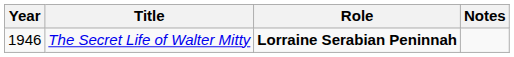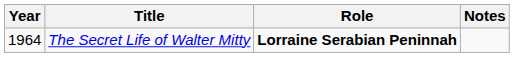 <table class="wikitable">
 <tr>
 <th>Year</th>
 <th>Title</th>
 <th>Role</th>
 <th>Notes</th>
 </tr>
 <tr>
-<td>1946</td>
+<td>1964</td>
 <td><em><a href='#'>The Secret Life of Walter Mitty</a></em></td>
 <td><strong>Lorraine Serabian Peninnah</strong></td>
 <td></td>
 </tr>
 </table>
